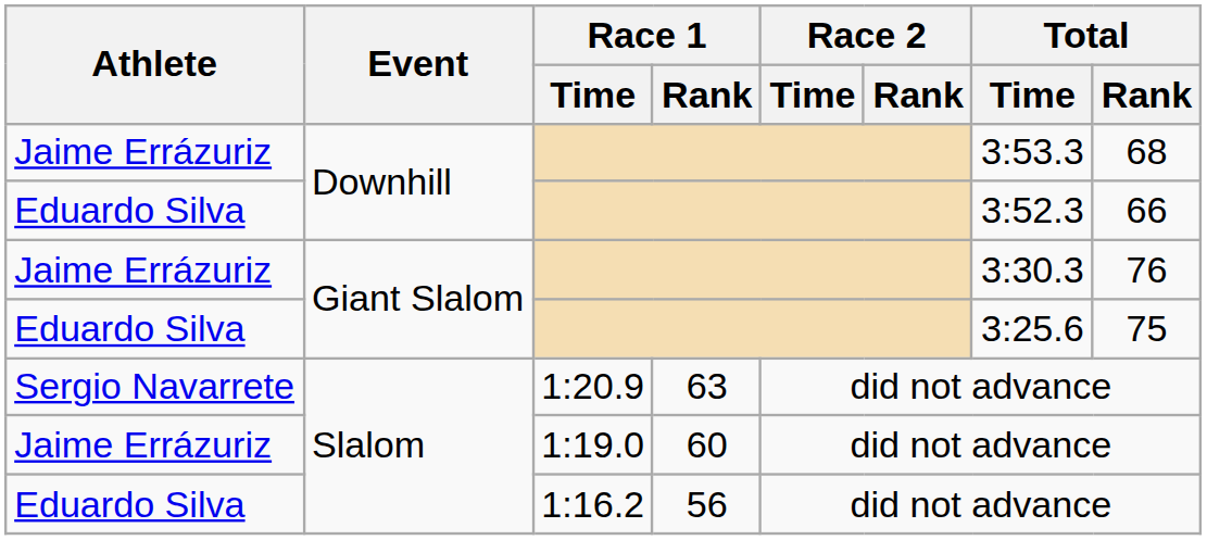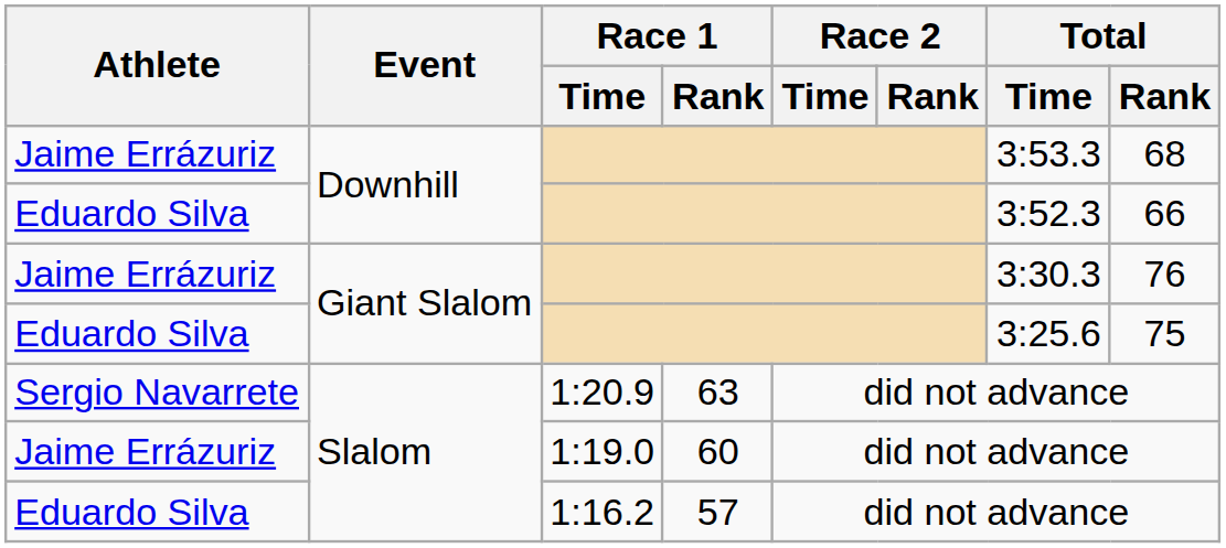 <table class="wikitable" style="font-size:90%">
 <tr>
 <th rowspan="2">Athlete</th>
 <th rowspan="2">Event</th>
 <th colspan="2">Race 1</th>
 <th colspan="2">Race 2</th>
 <th colspan="2">Total</th>
 </tr>
 <tr>
 <th>Time</th>
 <th>Rank</th>
 <th>Time</th>
 <th>Rank</th>
 <th>Time</th>
 <th>Rank</th>
 </tr>
 <tr>
 <td><a href='#'>Jaime Errázuriz</a></td>
 <td rowspan="2">Downhill</td>
 <td colspan="4" bgcolor="wheat"></td>
 <td align="center">3:53.3</td>
 <td align="center">68</td>
 </tr>
 <tr>
 <td><a href='#'>Eduardo Silva</a></td>
 <td colspan="4" bgcolor="wheat"></td>
 <td align="center">3:52.3</td>
 <td align="center">66</td>
 </tr>
 <tr>
 <td><a href='#'>Jaime Errázuriz</a></td>
 <td rowspan="2">Giant Slalom</td>
 <td colspan="4" bgcolor="wheat"></td>
 <td align="center">3:30.3</td>
 <td align="center">76</td>
 </tr>
 <tr>
 <td><a href='#'>Eduardo Silva</a></td>
 <td colspan="4" bgcolor="wheat"></td>
 <td align="center">3:25.6</td>
 <td align="center">75</td>
 </tr>
 <tr>
 <td><a href='#'>Sergio Navarrete</a></td>
 <td rowspan="3">Slalom</td>
 <td align="center">1:20.9</td>
 <td align="center">63</td>
 <td colspan="4" align="center">did not advance</td>
 </tr>
 <tr>
 <td><a href='#'>Jaime Errázuriz</a></td>
 <td align="center">1:19.0</td>
 <td align="center">60</td>
 <td colspan="4" align="center">did not advance</td>
 </tr>
 <tr>
 <td><a href='#'>Eduardo Silva</a></td>
 <td align="center">1:16.2</td>
-<td align="center">56</td>
+<td align="center">57</td>
 <td colspan="4" align="center">did not advance</td>
 </tr>
 </table>
